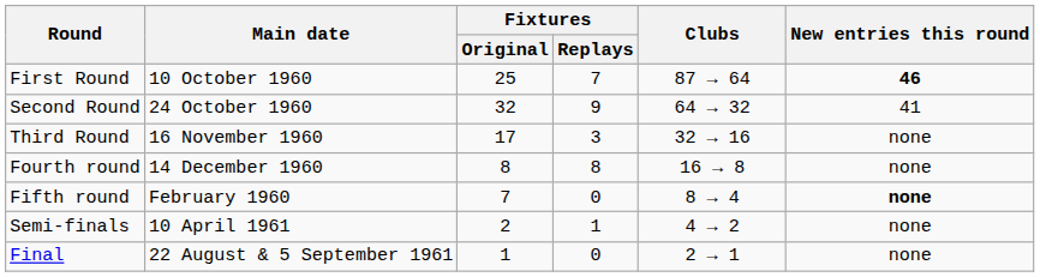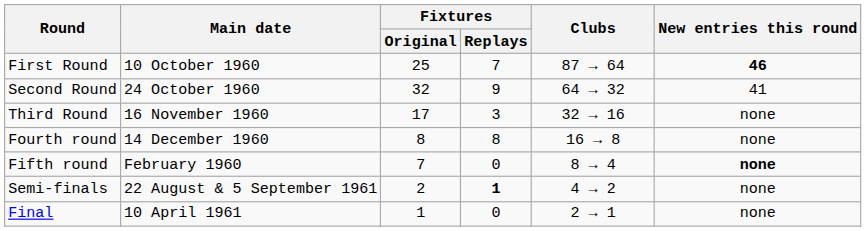 <table class="wikitable" style="text-align:center">
 <tr>
 <th rowspan=2>Round</th>
 <th rowspan=2>Main date</th>
 <th colspan=2>Fixtures</th>
 <th rowspan=2 width=100>Clubs</th>
 <th rowspan=2>New entries this round</th>
 </tr>
 <tr>
 <th width=55>Original</th>
 <th width=55>Replays</th>
 </tr>
 <tr>
 <td align=left>First Round</td>
 <td align=left>10 October 1960</td>
 <td>25</td>
 <td>7</td>
 <td>87 → 64</td>
 <td><strong>46</strong></td>
 </tr>
 <tr>
 <td align=left>Second Round</td>
 <td align=left>24 October 1960</td>
 <td>32</td>
 <td>9</td>
 <td>64 → 32</td>
 <td>41</td>
 </tr>
 <tr>
 <td align=left>Third Round</td>
 <td align=left>16 November 1960</td>
 <td>17</td>
 <td>3</td>
 <td>32 → 16</td>
 <td>none</td>
 </tr>
 <tr>
 <td align=left>Fourth round</td>
 <td align=left>14 December 1960</td>
 <td>8</td>
 <td>8</td>
 <td>16 → 8</td>
 <td>none</td>
 </tr>
 <tr>
 <td align=left>Fifth round</td>
 <td align=left>February 1960</td>
 <td>7</td>
 <td>0</td>
 <td>8 → 4</td>
 <td><strong>none</strong></td>
 </tr>
 <tr>
 <td align=left>Semi-finals</td>
-<td align=left>10 April 1961</td>
+<td align=left>22 August & 5 September 1961</td>
 <td>2</td>
-<td>1</td>
+<td><strong>1</strong></td>
 <td>4 → 2</td>
 <td>none</td>
 </tr>
 <tr>
 <td align=left><a href='#'>Final</a></td>
-<td align=left>22 August & 5 September 1961</td>
+<td align=left>10 April 1961</td>
 <td>1</td>
 <td>0</td>
 <td>2 → 1</td>
 <td>none</td>
 </tr>
 </table>
